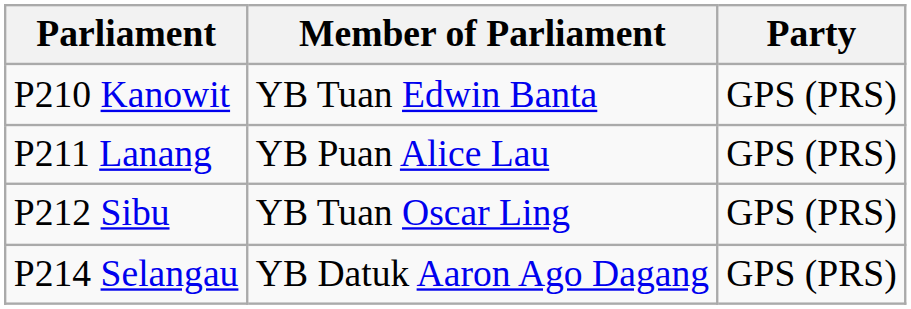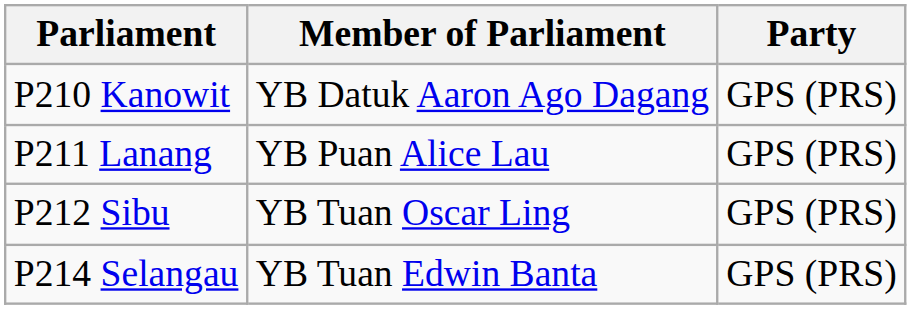 <table class="wikitable">
 <tr>
 <th>Parliament</th>
 <th>Member of Parliament</th>
 <th>Party</th>
 </tr>
 <tr>
 <td>P210 <a href='#'>Kanowit</a></td>
-<td>YB Tuan <a href='#'>Edwin Banta</a></td>
+<td>YB Datuk <a href='#'>Aaron Ago Dagang</a></td>
 <td>GPS (PRS)</td>
 </tr>
 <tr>
 <td>P211 <a href='#'>Lanang</a></td>
 <td>YB Puan <a href='#'>Alice Lau</a></td>
 <td>GPS (PRS)</td>
 </tr>
 <tr>
 <td>P212 <a href='#'>Sibu</a></td>
 <td>YB Tuan <a href='#'>Oscar Ling</a></td>
 <td>GPS (PRS)</td>
 </tr>
 <tr>
 <td>P214 <a href='#'>Selangau</a></td>
-<td>YB Datuk <a href='#'>Aaron Ago Dagang</a></td>
+<td>YB Tuan <a href='#'>Edwin Banta</a></td>
 <td>GPS (PRS)</td>
 </tr>
 </table>
